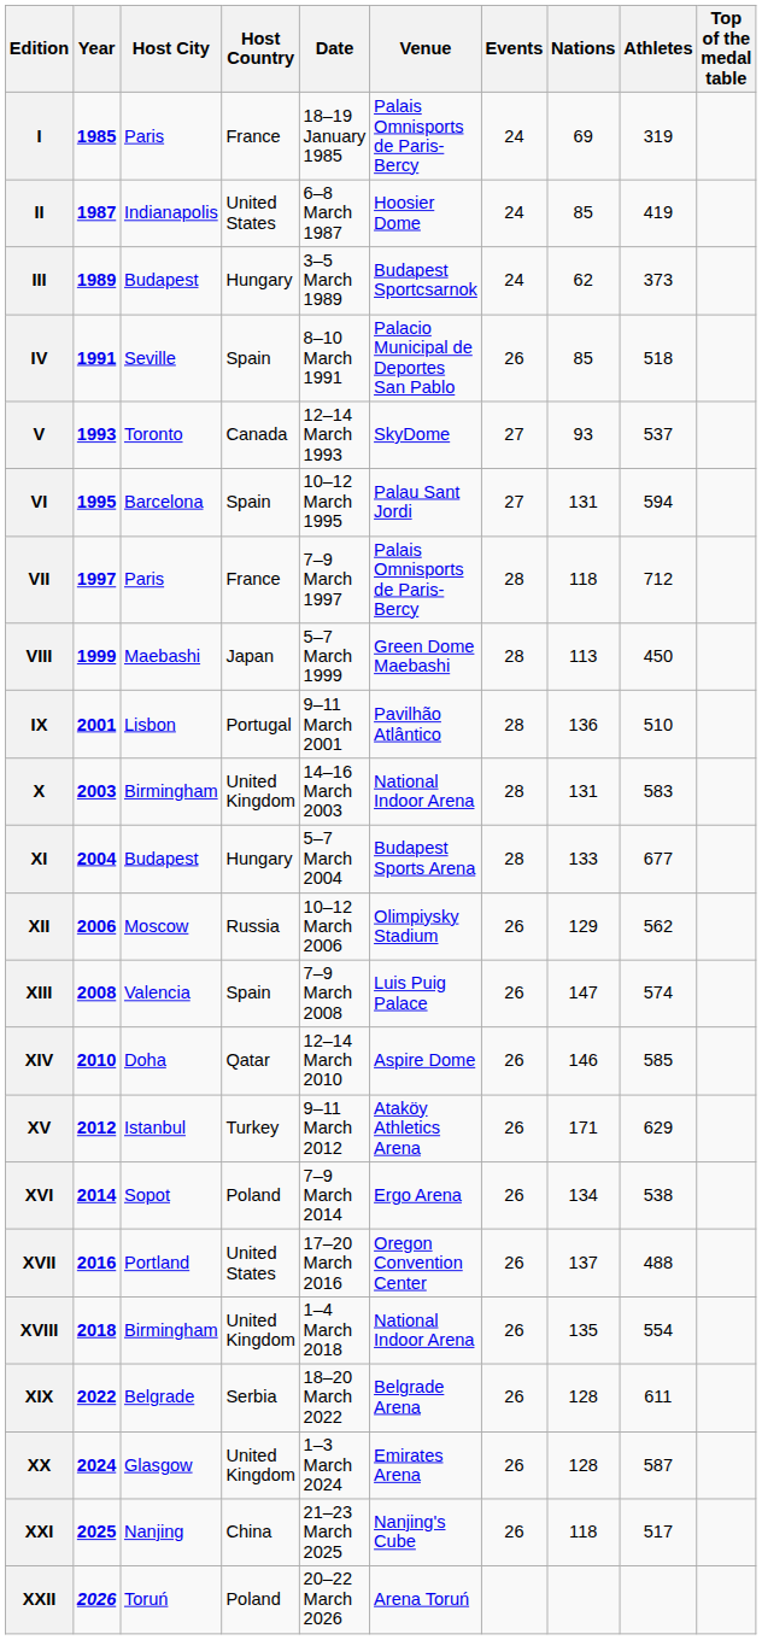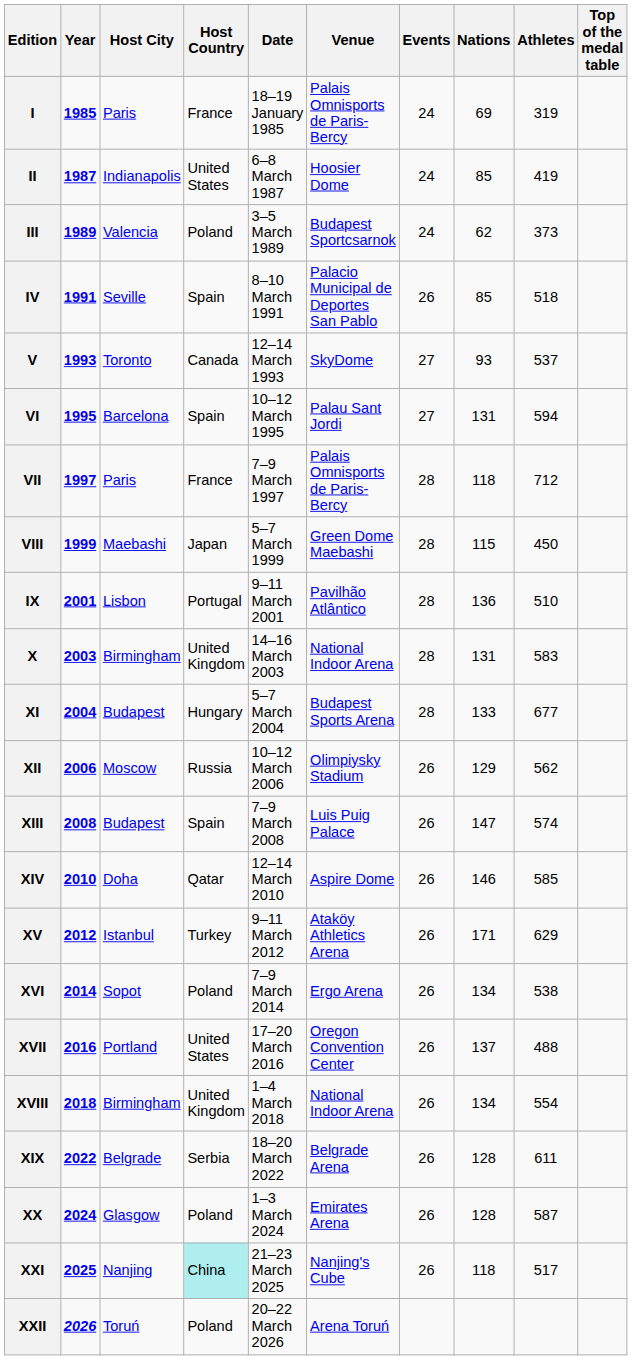 <table class="wikitable sortable" style="text-align:left; font-size:100%">
 <tr>
 <th>Edition</th>
 <th>Year</th>
 <th>Host City</th>
 <th>Host Country</th>
 <th>Date</th>
 <th>Venue</th>
 <th>Events</th>
 <th>Nations</th>
 <th>Athletes</th>
 <th>Top of the medal table</th>
 </tr>
 <tr>
 <th>I</th>
 <td align="center"><strong><a href='#'>1985</a></strong></td>
 <td><a href='#'>Paris</a></td>
 <td> France</td>
 <td>18–19 January 1985</td>
 <td><a href='#'>Palais Omnisports de Paris-Bercy</a></td>
 <td align="center">24</td>
 <td align="center">69</td>
 <td align="center">319</td>
 <td></td>
 </tr>
 <tr>
 <th>II</th>
 <td align="center"><strong><a href='#'>1987</a></strong></td>
 <td><a href='#'>Indianapolis</a></td>
 <td> United States</td>
 <td>6–8 March 1987</td>
 <td><a href='#'>Hoosier Dome</a></td>
 <td align="center">24</td>
 <td align="center">85</td>
 <td align="center">419</td>
 <td></td>
 </tr>
 <tr>
 <th>III</th>
 <td align="center"><strong><a href='#'>1989</a></strong></td>
-<td><a href='#'>Budapest</a></td>
-<td> Hungary</td>
+<td><a href='#'>Valencia</a></td>
+<td> Poland</td>
 <td>3–5 March 1989</td>
 <td><a href='#'>Budapest Sportcsarnok</a></td>
 <td align="center">24</td>
 <td align="center">62</td>
 <td align="center">373</td>
 <td></td>
 </tr>
 <tr>
 <th>IV</th>
 <td align="center"><strong><a href='#'>1991</a></strong></td>
 <td><a href='#'>Seville</a></td>
 <td> Spain</td>
 <td>8–10 March 1991</td>
 <td><a href='#'>Palacio Municipal de Deportes San Pablo</a></td>
 <td align="center">26</td>
 <td align="center">85</td>
 <td align="center">518</td>
 <td></td>
 </tr>
 <tr>
 <th>V</th>
 <td align="center"><strong><a href='#'>1993</a></strong></td>
 <td><a href='#'>Toronto</a></td>
 <td> Canada</td>
 <td>12–14 March 1993</td>
 <td><a href='#'>SkyDome</a></td>
 <td align="center">27</td>
 <td align="center">93</td>
 <td align="center">537</td>
 <td></td>
 </tr>
 <tr>
 <th>VI</th>
 <td align="center"><strong><a href='#'>1995</a></strong></td>
 <td><a href='#'>Barcelona</a></td>
 <td> Spain</td>
 <td>10–12 March 1995</td>
 <td><a href='#'>Palau Sant Jordi</a></td>
 <td align="center">27</td>
 <td align="center">131</td>
 <td align="center">594</td>
 <td></td>
 </tr>
 <tr>
 <th>VII</th>
 <td align="center"><strong><a href='#'>1997</a></strong></td>
 <td><a href='#'>Paris</a></td>
 <td> France</td>
 <td>7–9 March 1997</td>
 <td><a href='#'>Palais Omnisports de Paris-Bercy</a></td>
 <td align="center">28</td>
 <td align="center">118</td>
 <td align="center">712</td>
 <td></td>
 </tr>
 <tr>
 <th>VIII</th>
 <td align="center"><strong><a href='#'>1999</a></strong></td>
 <td><a href='#'>Maebashi</a></td>
 <td> Japan</td>
 <td>5–7 March 1999</td>
 <td><a href='#'>Green Dome Maebashi</a></td>
 <td align="center">28</td>
-<td align="center">113</td>
+<td align="center">115</td>
 <td align="center">450</td>
 <td></td>
 </tr>
 <tr>
 <th>IX</th>
 <td align="center"><strong><a href='#'>2001</a></strong></td>
 <td><a href='#'>Lisbon</a></td>
 <td> Portugal</td>
 <td>9–11 March 2001</td>
 <td><a href='#'>Pavilhão Atlântico</a></td>
 <td align="center">28</td>
 <td align="center">136</td>
 <td align="center">510</td>
 <td></td>
 </tr>
 <tr>
 <th>X</th>
 <td align="center"><strong><a href='#'>2003</a></strong></td>
 <td><a href='#'>Birmingham</a></td>
 <td> United Kingdom</td>
 <td>14–16 March 2003</td>
 <td><a href='#'>National Indoor Arena</a></td>
 <td align="center">28</td>
 <td align="center">131</td>
 <td align="center">583</td>
 <td></td>
 </tr>
 <tr>
 <th>XI</th>
 <td align="center"><strong><a href='#'>2004</a></strong></td>
 <td><a href='#'>Budapest</a></td>
 <td> Hungary</td>
 <td>5–7 March 2004</td>
 <td><a href='#'>Budapest Sports Arena</a></td>
 <td align="center">28</td>
 <td align="center">133</td>
 <td align="center">677</td>
 <td></td>
 </tr>
 <tr>
 <th>XII</th>
 <td align="center"><strong><a href='#'>2006</a></strong></td>
 <td><a href='#'>Moscow</a></td>
 <td> Russia</td>
 <td>10–12 March 2006</td>
 <td><a href='#'>Olimpiysky Stadium</a></td>
 <td align="center">26</td>
 <td align="center">129</td>
 <td align="center">562</td>
 <td></td>
 </tr>
 <tr>
 <th>XIII</th>
 <td align="center"><strong><a href='#'>2008</a></strong></td>
-<td><a href='#'>Valencia</a></td>
+<td><a href='#'>Budapest</a></td>
 <td> Spain</td>
 <td>7–9 March 2008</td>
 <td><a href='#'>Luis Puig Palace</a></td>
 <td align="center">26</td>
 <td align="center">147</td>
 <td align="center">574</td>
 <td></td>
 </tr>
 <tr>
 <th>XIV</th>
 <td align="center"><strong><a href='#'>2010</a></strong></td>
 <td><a href='#'>Doha</a></td>
 <td> Qatar</td>
 <td>12–14 March 2010</td>
 <td><a href='#'>Aspire Dome</a></td>
 <td align="center">26</td>
 <td align="center">146</td>
 <td align="center">585</td>
 <td></td>
 </tr>
 <tr>
 <th>XV</th>
 <td align="center"><strong><a href='#'>2012</a></strong></td>
 <td><a href='#'>Istanbul</a></td>
 <td> Turkey</td>
 <td>9–11 March 2012</td>
 <td><a href='#'>Ataköy Athletics Arena</a></td>
 <td align="center">26</td>
 <td align="center">171</td>
 <td align="center">629</td>
 <td></td>
 </tr>
 <tr>
 <th>XVI</th>
 <td align="center"><strong><a href='#'>2014</a></strong></td>
 <td><a href='#'>Sopot</a></td>
 <td> Poland</td>
 <td>7–9 March 2014</td>
 <td><a href='#'>Ergo Arena</a></td>
 <td align="center">26</td>
 <td align="center">134</td>
 <td align="center">538</td>
 <td></td>
 </tr>
 <tr>
 <th>XVII</th>
 <td align="center"><strong><a href='#'>2016</a></strong></td>
 <td><a href='#'>Portland</a></td>
 <td> United States</td>
 <td>17–20 March 2016</td>
 <td><a href='#'>Oregon Convention Center</a></td>
 <td align="center">26</td>
 <td align="center">137</td>
 <td align="center">488</td>
 <td></td>
 </tr>
 <tr>
 <th>XVIII</th>
 <td align="center"><strong><a href='#'>2018</a></strong></td>
 <td><a href='#'>Birmingham</a></td>
 <td> United Kingdom</td>
 <td>1–4 March 2018</td>
 <td><a href='#'>National Indoor Arena</a></td>
 <td align="center">26</td>
-<td align="center">135</td>
+<td align="center">134</td>
 <td align="center">554</td>
 <td></td>
 </tr>
 <tr>
 <th>XIX</th>
 <td align="center"><strong><a href='#'>2022</a></strong></td>
 <td><a href='#'>Belgrade</a></td>
 <td> Serbia</td>
 <td>18–20 March 2022</td>
 <td><a href='#'>Belgrade Arena</a></td>
 <td align="center">26</td>
 <td align="center">128</td>
 <td align="center">611</td>
 <td></td>
 </tr>
 <tr>
 <th>XX</th>
 <td align="center"><strong><a href='#'>2024</a></strong></td>
 <td><a href='#'>Glasgow</a></td>
-<td> United Kingdom</td>
+<td> Poland</td>
 <td>1–3 March 2024</td>
 <td><a href='#'>Emirates Arena</a></td>
 <td align="center">26</td>
 <td align="center">128</td>
 <td align="center">587</td>
 <td></td>
 </tr>
 <tr>
 <th>XXI</th>
 <td align="center"><strong><a href='#'>2025</a></strong></td>
 <td><a href='#'>Nanjing</a></td>
-<td> China</td>
+<td style="background: paleturquoise;"> China</td>
 <td>21–23 March 2025</td>
 <td><a href='#'>Nanjing's Cube</a></td>
 <td align="center">26</td>
 <td align="center">118</td>
 <td align="center">517</td>
 <td></td>
 </tr>
 <tr>
 <th>XXII</th>
 <td align="center"><strong><em><a href='#'>2026</a></em></strong></td>
 <td><a href='#'>Toruń</a></td>
 <td> Poland</td>
 <td>20–22 March 2026</td>
 <td><a href='#'>Arena Toruń</a></td>
 <td align="center"></td>
 <td align="center"></td>
 <td align="center"></td>
 <td></td>
 </tr>
 </table>
